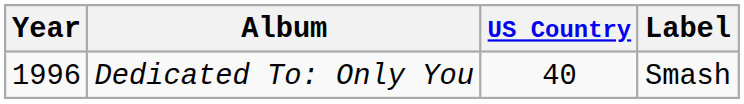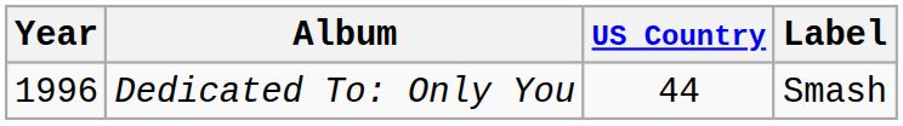 <table class="wikitable">
 <tr>
 <th>Year</th>
 <th>Album</th>
 <th><small><a href='#'>US Country</a></small></th>
 <th>Label</th>
 </tr>
 <tr>
 <td>1996</td>
 <td><em>Dedicated To: Only You</em></td>
-<td align="center">40</td>
+<td align="center">44</td>
 <td>Smash</td>
 </tr>
 </table>
